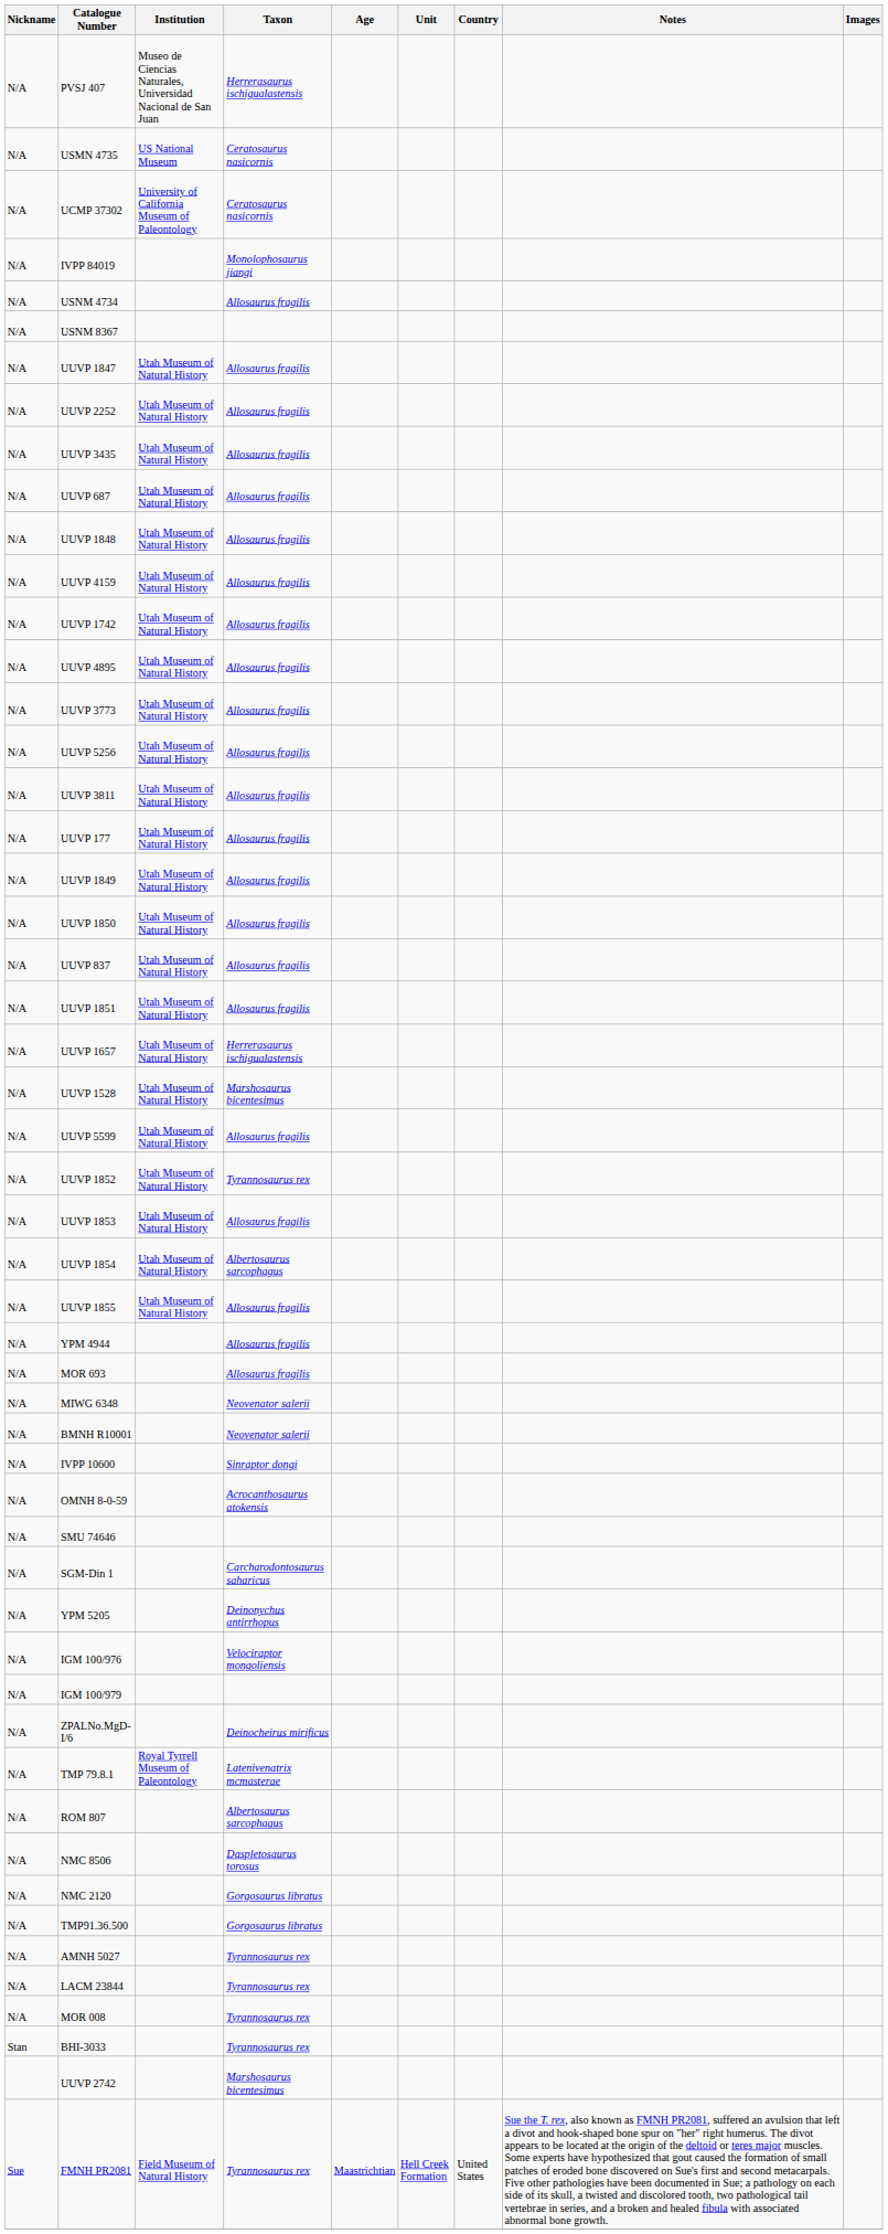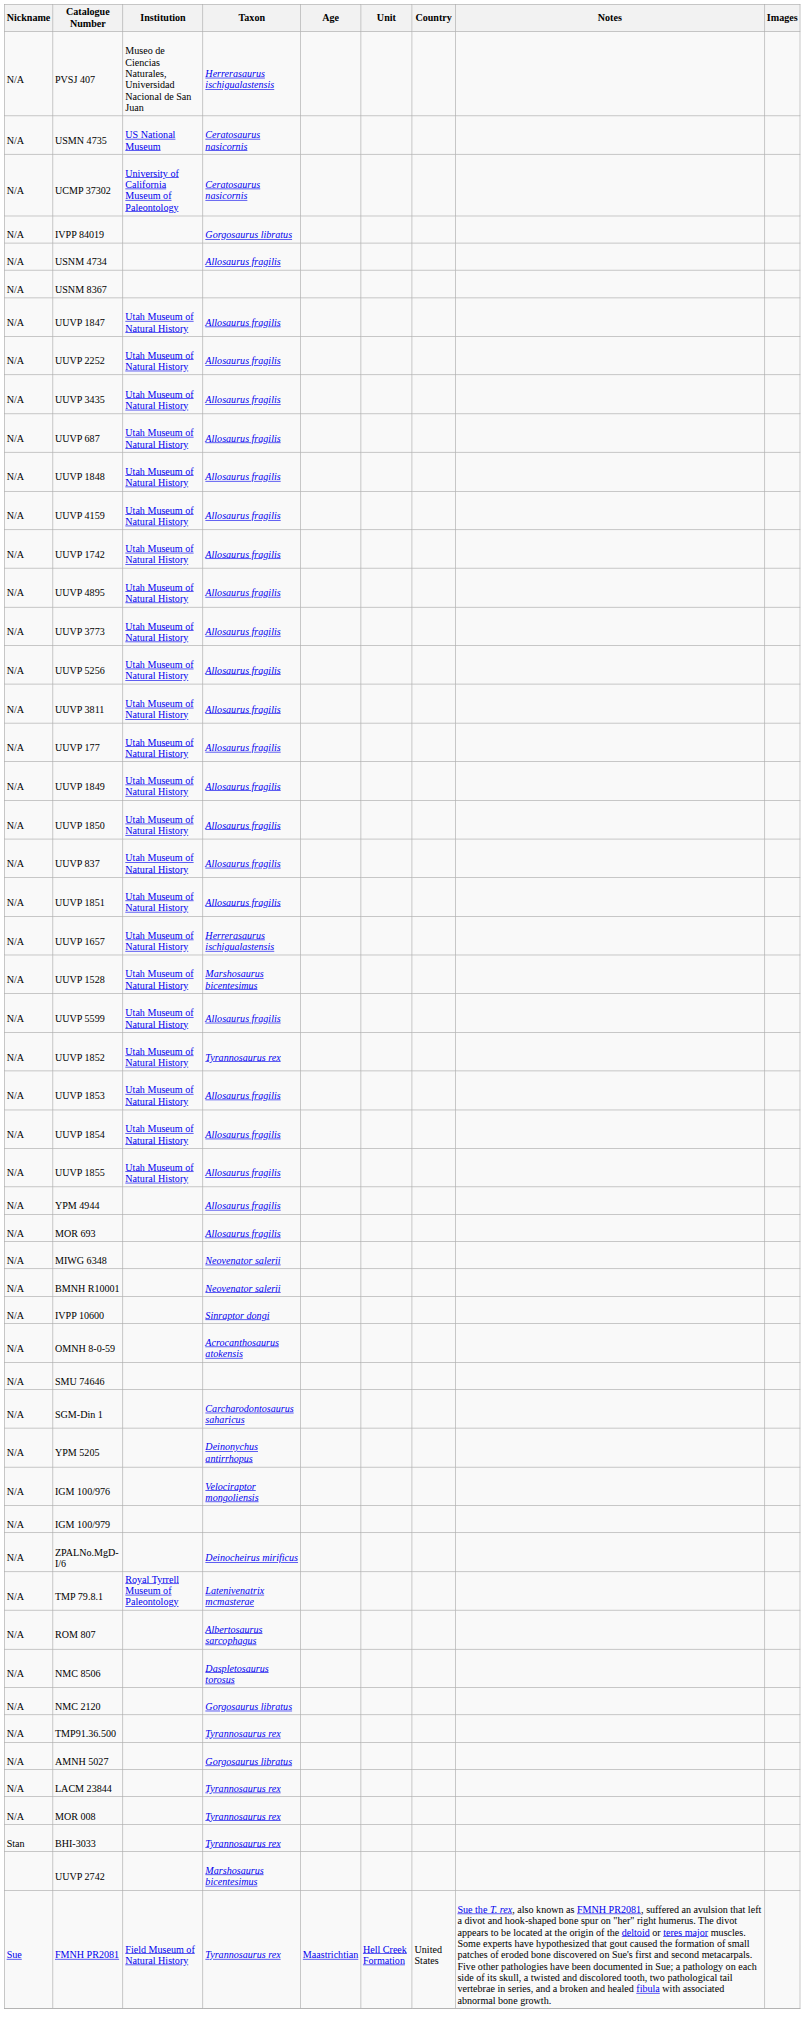 <table class="wikitable sortable" align="center" width="100%">
 <tr>
 <th>Nickname</th>
 <th>Catalogue Number</th>
 <th>Institution</th>
 <th>Taxon</th>
 <th>Age</th>
 <th>Unit</th>
 <th>Country</th>
 <th>Notes</th>
 <th>Images</th>
 </tr>
 <tr>
 <td><br>N/A</td>
 <td><br>PVSJ 407</td>
 <td><br>Museo de Ciencias Naturales, Universidad Nacional de San Juan</td>
 <td><br><em><a href='#'>Herrerasaurus ischigualastensis</a></em></td>
 <td></td>
 <td></td>
 <td></td>
 <td></td>
 <td></td>
 </tr>
 <tr>
 <td><br>N/A</td>
 <td><br>USMN 4735</td>
 <td><br><a href='#'>US National Museum</a></td>
 <td><br><em><a href='#'>Ceratosaurus nasicornis</a></em></td>
 <td></td>
 <td></td>
 <td></td>
 <td></td>
 <td></td>
 </tr>
 <tr>
 <td><br>N/A</td>
 <td><br>UCMP 37302</td>
 <td><br><a href='#'>University of California Museum of Paleontology</a></td>
 <td><br><em><a href='#'>Ceratosaurus nasicornis</a></em></td>
 <td></td>
 <td></td>
 <td></td>
 <td></td>
 <td></td>
 </tr>
 <tr>
 <td><br>N/A</td>
 <td><br>IVPP 84019</td>
 <td></td>
-<td><br><em><a href='#'>Monolophosaurus jiangi</a></em></td>
+<td><br><em><a href='#'>Gorgosaurus libratus</a></em></td>
 <td></td>
 <td></td>
 <td></td>
 <td></td>
 <td></td>
 </tr>
 <tr>
 <td><br>N/A</td>
 <td><br>USNM 4734</td>
 <td></td>
 <td><br><em><a href='#'>Allosaurus fragilis</a></em></td>
 <td></td>
 <td></td>
 <td></td>
 <td></td>
 <td></td>
 </tr>
 <tr>
 <td><br>N/A</td>
 <td><br>USNM 8367</td>
 <td></td>
 <td></td>
 <td></td>
 <td></td>
 <td></td>
 <td></td>
 <td></td>
 </tr>
 <tr>
 <td><br>N/A</td>
 <td><br>UUVP 1847</td>
 <td><br><a href='#'>Utah Museum of Natural History</a></td>
 <td><br><em><a href='#'>Allosaurus fragilis</a></em></td>
 <td></td>
 <td></td>
 <td></td>
 <td></td>
 <td></td>
 </tr>
 <tr>
 <td><br>N/A</td>
 <td><br>UUVP 2252</td>
 <td><br><a href='#'>Utah Museum of Natural History</a></td>
 <td><br><em><a href='#'>Allosaurus fragilis</a></em></td>
 <td></td>
 <td></td>
 <td></td>
 <td></td>
 <td></td>
 </tr>
 <tr>
 <td><br>N/A</td>
 <td><br>UUVP 3435</td>
 <td><br><a href='#'>Utah Museum of Natural History</a></td>
 <td><br><em><a href='#'>Allosaurus fragilis</a></em></td>
 <td></td>
 <td></td>
 <td></td>
 <td></td>
 <td></td>
 </tr>
 <tr>
 <td><br>N/A</td>
 <td><br>UUVP 687</td>
 <td><br><a href='#'>Utah Museum of Natural History</a></td>
 <td><br><em><a href='#'>Allosaurus fragilis</a></em></td>
 <td></td>
 <td></td>
 <td></td>
 <td></td>
 <td></td>
 </tr>
 <tr>
 <td><br>N/A</td>
 <td><br>UUVP 1848</td>
 <td><br><a href='#'>Utah Museum of Natural History</a></td>
 <td><br><em><a href='#'>Allosaurus fragilis</a></em></td>
 <td></td>
 <td></td>
 <td></td>
 <td></td>
 <td></td>
 </tr>
 <tr>
 <td><br>N/A</td>
 <td><br>UUVP 4159</td>
 <td><br><a href='#'>Utah Museum of Natural History</a></td>
 <td><br><em><a href='#'>Allosaurus fragilis</a></em></td>
 <td></td>
 <td></td>
 <td></td>
 <td></td>
 <td></td>
 </tr>
 <tr>
 <td><br>N/A</td>
 <td><br>UUVP 1742</td>
 <td><br><a href='#'>Utah Museum of Natural History</a></td>
 <td><br><em><a href='#'>Allosaurus fragilis</a></em></td>
 <td></td>
 <td></td>
 <td></td>
 <td></td>
 <td></td>
 </tr>
 <tr>
 <td><br>N/A</td>
 <td><br>UUVP 4895</td>
 <td><br><a href='#'>Utah Museum of Natural History</a></td>
 <td><br><em><a href='#'>Allosaurus fragilis</a></em></td>
 <td></td>
 <td></td>
 <td></td>
 <td></td>
 <td></td>
 </tr>
 <tr>
 <td><br>N/A</td>
 <td><br>UUVP 3773</td>
 <td><br><a href='#'>Utah Museum of Natural History</a></td>
 <td><br><em><a href='#'>Allosaurus fragilis</a></em></td>
 <td></td>
 <td></td>
 <td></td>
 <td></td>
 <td></td>
 </tr>
 <tr>
 <td><br>N/A</td>
 <td><br>UUVP 5256</td>
 <td><br><a href='#'>Utah Museum of Natural History</a></td>
 <td><br><em><a href='#'>Allosaurus fragilis</a></em></td>
 <td></td>
 <td></td>
 <td></td>
 <td></td>
 <td></td>
 </tr>
 <tr>
 <td><br>N/A</td>
 <td><br>UUVP 3811</td>
 <td><br><a href='#'>Utah Museum of Natural History</a></td>
 <td><br><em><a href='#'>Allosaurus fragilis</a></em></td>
 <td></td>
 <td></td>
 <td></td>
 <td></td>
 <td></td>
 </tr>
 <tr>
 <td><br>N/A</td>
 <td><br>UUVP 177</td>
 <td><br><a href='#'>Utah Museum of Natural History</a></td>
 <td><br><em><a href='#'>Allosaurus fragilis</a></em></td>
 <td></td>
 <td></td>
 <td></td>
 <td></td>
 <td></td>
 </tr>
 <tr>
 <td><br>N/A</td>
 <td><br>UUVP 1849</td>
 <td><br><a href='#'>Utah Museum of Natural History</a></td>
 <td><br><em><a href='#'>Allosaurus fragilis</a></em></td>
 <td></td>
 <td></td>
 <td></td>
 <td></td>
 <td></td>
 </tr>
 <tr>
 <td><br>N/A</td>
 <td><br>UUVP 1850</td>
 <td><br><a href='#'>Utah Museum of Natural History</a></td>
 <td><br><em><a href='#'>Allosaurus fragilis</a></em></td>
 <td></td>
 <td></td>
 <td></td>
 <td></td>
 <td></td>
 </tr>
 <tr>
 <td><br>N/A</td>
 <td><br>UUVP 837</td>
 <td><br><a href='#'>Utah Museum of Natural History</a></td>
 <td><br><em><a href='#'>Allosaurus fragilis</a></em></td>
 <td></td>
 <td></td>
 <td></td>
 <td></td>
 <td></td>
 </tr>
 <tr>
 <td><br>N/A</td>
 <td><br>UUVP 1851</td>
 <td><br><a href='#'>Utah Museum of Natural History</a></td>
 <td><br><em><a href='#'>Allosaurus fragilis</a></em></td>
 <td></td>
 <td></td>
 <td></td>
 <td></td>
 <td></td>
 </tr>
 <tr>
 <td><br>N/A</td>
 <td><br>UUVP 1657</td>
 <td><br><a href='#'>Utah Museum of Natural History</a></td>
 <td><br><em><a href='#'>Herrerasaurus ischigualastensis</a></em></td>
 <td></td>
 <td></td>
 <td></td>
 <td></td>
 <td></td>
 </tr>
 <tr>
 <td><br>N/A</td>
 <td><br>UUVP 1528</td>
 <td><br><a href='#'>Utah Museum of Natural History</a></td>
 <td><br><em><a href='#'>Marshosaurus bicentesimus</a></em></td>
 <td></td>
 <td></td>
 <td></td>
 <td></td>
 <td></td>
 </tr>
 <tr>
 <td><br>N/A</td>
 <td><br>UUVP 5599</td>
 <td><br><a href='#'>Utah Museum of Natural History</a></td>
 <td><br><em><a href='#'>Allosaurus fragilis</a></em></td>
 <td></td>
 <td></td>
 <td></td>
 <td></td>
 <td></td>
 </tr>
 <tr>
 <td><br>N/A</td>
 <td><br>UUVP 1852</td>
 <td><br><a href='#'>Utah Museum of Natural History</a></td>
 <td><br><em><a href='#'>Tyrannosaurus rex</a></em></td>
 <td></td>
 <td></td>
 <td></td>
 <td></td>
 <td></td>
 </tr>
 <tr>
 <td><br>N/A</td>
 <td><br>UUVP 1853</td>
 <td><br><a href='#'>Utah Museum of Natural History</a></td>
 <td><br><em><a href='#'>Allosaurus fragilis</a></em></td>
 <td></td>
 <td></td>
 <td></td>
 <td></td>
 <td></td>
 </tr>
 <tr>
 <td><br>N/A</td>
 <td><br>UUVP 1854</td>
 <td><br><a href='#'>Utah Museum of Natural History</a></td>
-<td><br><em><a href='#'>Albertosaurus sarcophagus</a></em></td>
+<td><br><em><a href='#'>Allosaurus fragilis</a></em></td>
 <td></td>
 <td></td>
 <td></td>
 <td></td>
 <td></td>
 </tr>
 <tr>
 <td><br>N/A</td>
 <td><br>UUVP 1855</td>
 <td><br><a href='#'>Utah Museum of Natural History</a></td>
 <td><br><em><a href='#'>Allosaurus fragilis</a></em></td>
 <td></td>
 <td></td>
 <td></td>
 <td></td>
 <td></td>
 </tr>
 <tr>
 <td><br>N/A</td>
 <td><br>YPM 4944</td>
 <td></td>
 <td><br><em><a href='#'>Allosaurus fragilis</a></em></td>
 <td></td>
 <td></td>
 <td></td>
 <td></td>
 <td></td>
 </tr>
 <tr>
 <td><br>N/A</td>
 <td><br>MOR 693</td>
 <td></td>
 <td><br><em><a href='#'>Allosaurus fragilis</a></em></td>
 <td></td>
 <td></td>
 <td></td>
 <td></td>
 <td></td>
 </tr>
 <tr>
 <td><br>N/A</td>
 <td><br>MIWG 6348</td>
 <td></td>
 <td><br><em><a href='#'>Neovenator salerii</a></em></td>
 <td></td>
 <td></td>
 <td></td>
 <td></td>
 <td></td>
 </tr>
 <tr>
 <td><br>N/A</td>
 <td><br>BMNH R10001</td>
 <td></td>
 <td><br><em><a href='#'>Neovenator salerii</a></em></td>
 <td></td>
 <td></td>
 <td></td>
 <td></td>
 <td></td>
 </tr>
 <tr>
 <td><br>N/A</td>
 <td><br>IVPP 10600</td>
 <td></td>
 <td><br><em><a href='#'>Sinraptor dongi</a></em></td>
 <td></td>
 <td></td>
 <td></td>
 <td></td>
 <td></td>
 </tr>
 <tr>
 <td><br>N/A</td>
 <td><br>OMNH 8-0-59</td>
 <td></td>
 <td><br><em><a href='#'>Acrocanthosaurus atokensis</a></em></td>
 <td></td>
 <td></td>
 <td></td>
 <td></td>
 <td></td>
 </tr>
 <tr>
 <td><br>N/A</td>
 <td><br>SMU 74646</td>
 <td></td>
 <td></td>
 <td></td>
 <td></td>
 <td></td>
 <td></td>
 <td></td>
 </tr>
 <tr>
 <td><br>N/A</td>
 <td><br>SGM-Din 1</td>
 <td></td>
 <td><br><em><a href='#'>Carcharodontosaurus saharicus</a></em></td>
 <td></td>
 <td></td>
 <td></td>
 <td></td>
 <td></td>
 </tr>
 <tr>
 <td><br>N/A</td>
 <td><br>YPM 5205</td>
 <td></td>
 <td><br><em><a href='#'>Deinonychus antirrhopus</a></em></td>
 <td></td>
 <td></td>
 <td></td>
 <td></td>
 <td></td>
 </tr>
 <tr>
 <td><br>N/A</td>
 <td><br>IGM 100/976</td>
 <td></td>
 <td><br><em><a href='#'>Velociraptor mongoliensis</a></em></td>
 <td></td>
 <td></td>
 <td></td>
 <td></td>
 <td></td>
 </tr>
 <tr>
 <td><br>N/A</td>
 <td><br>IGM 100/979</td>
 <td></td>
 <td></td>
 <td></td>
 <td></td>
 <td></td>
 <td></td>
 <td></td>
 </tr>
 <tr>
 <td><br>N/A</td>
 <td><br>ZPALNo.MgD-I/6</td>
 <td></td>
 <td><br><em><a href='#'>Deinocheirus mirificus</a></em></td>
 <td></td>
 <td></td>
 <td></td>
 <td></td>
 <td></td>
 </tr>
 <tr>
 <td><br>N/A</td>
 <td><br>TMP 79.8.1</td>
 <td><a href='#'>Royal Tyrrell Museum of Paleontology</a></td>
 <td><br><em><a href='#'>Latenivenatrix mcmasterae</a></em></td>
 <td></td>
 <td></td>
 <td></td>
 <td></td>
 <td></td>
 </tr>
 <tr>
 <td><br>N/A</td>
 <td><br>ROM 807</td>
 <td></td>
 <td><br><em><a href='#'>Albertosaurus sarcophagus</a></em></td>
 <td></td>
 <td></td>
 <td></td>
 <td></td>
 <td></td>
 </tr>
 <tr>
 <td><br>N/A</td>
 <td><br>NMC 8506</td>
 <td></td>
 <td><br><em><a href='#'>Daspletosaurus torosus</a></em></td>
 <td></td>
 <td></td>
 <td></td>
 <td></td>
 <td></td>
 </tr>
 <tr>
 <td><br>N/A</td>
 <td><br>NMC 2120</td>
 <td></td>
 <td><br><em><a href='#'>Gorgosaurus libratus</a></em></td>
 <td></td>
 <td></td>
 <td></td>
 <td></td>
 <td></td>
 </tr>
 <tr>
 <td><br>N/A</td>
 <td><br>TMP91.36.500</td>
 <td></td>
-<td><br><em><a href='#'>Gorgosaurus libratus</a></em></td>
+<td><br><em><a href='#'>Tyrannosaurus rex</a></em></td>
 <td></td>
 <td></td>
 <td></td>
 <td></td>
 <td></td>
 </tr>
 <tr>
 <td><br>N/A</td>
 <td><br>AMNH 5027</td>
 <td></td>
-<td><br><em><a href='#'>Tyrannosaurus rex</a></em></td>
+<td><br><em><a href='#'>Gorgosaurus libratus</a></em></td>
 <td></td>
 <td></td>
 <td></td>
 <td></td>
 <td></td>
 </tr>
 <tr>
 <td><br>N/A</td>
 <td><br>LACM 23844</td>
 <td></td>
 <td><br><em><a href='#'>Tyrannosaurus rex</a></em></td>
 <td></td>
 <td></td>
 <td></td>
 <td></td>
 <td></td>
 </tr>
 <tr>
 <td><br>N/A</td>
 <td><br>MOR 008</td>
 <td></td>
 <td><br><em><a href='#'>Tyrannosaurus rex</a></em></td>
 <td></td>
 <td></td>
 <td></td>
 <td></td>
 <td></td>
 </tr>
 <tr>
 <td><br>Stan</td>
 <td><br>BHI-3033</td>
 <td></td>
 <td><br><em><a href='#'>Tyrannosaurus rex</a></em></td>
 <td></td>
 <td></td>
 <td></td>
 <td></td>
 <td></td>
 </tr>
 <tr>
 <td></td>
 <td><br>UUVP 2742</td>
 <td></td>
 <td><br><em><a href='#'>Marshosaurus bicentesimus</a></em></td>
 <td></td>
 <td></td>
 <td></td>
 <td></td>
 <td></td>
 </tr>
 <tr>
 <td><br><a href='#'>Sue</a></td>
 <td><br><a href='#'>FMNH PR2081</a></td>
 <td><br><a href='#'>Field Museum of Natural History</a></td>
 <td><br><em><a href='#'>Tyrannosaurus rex</a></em></td>
 <td><br><a href='#'>Maastrichtian</a></td>
 <td><br><a href='#'>Hell Creek Formation</a></td>
 <td><br>United States</td>
 <td><br><a href='#'>Sue the <em>T. rex</em></a>, also known as <a href='#'>FMNH PR2081</a>, suffered an avulsion that left a divot and hook-shaped bone spur on "her" right humerus. The divot appears to be located at the origin of the <a href='#'>deltoid</a> or <a href='#'>teres major</a> muscles. Some experts have hypothesized that gout caused the formation of small patches of eroded bone discovered on Sue's first and second metacarpals. Five other pathologies have been documented in Sue; a pathology on each side of its skull, a twisted and discolored tooth, two pathological tail vertebrae in series, and a broken and healed <a href='#'>fibula</a> with associated abnormal bone growth.</td>
 <td><br></td>
 </tr>
 <tr>
 </tr>
 </table>
